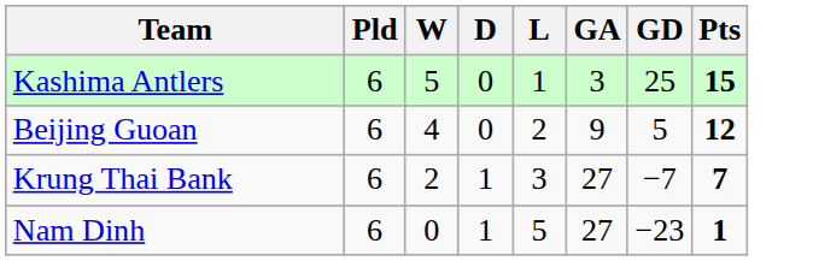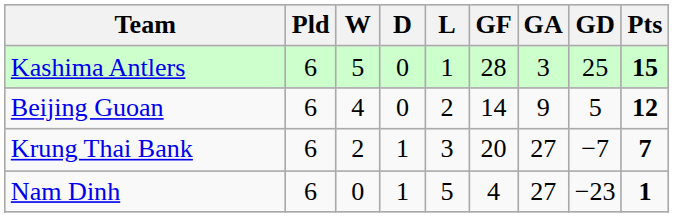 <table class="wikitable" style="text-align: center;">
 <tr>
 <th width="165">Team</th>
 <th width="20">Pld</th>
 <th width="20">W</th>
 <th width="20">D</th>
 <th width="20">L</th>
+<th width="20">GF</th>
 <th width="20">GA</th>
 <th width="20">GD</th>
 <th width="20">Pts</th>
 </tr>
 <tr bgcolor="#ccffcc">
 <td align="left"> <a href='#'>Kashima Antlers</a></td>
 <td>6</td>
 <td>5</td>
 <td>0</td>
 <td>1</td>
+<td>28</td>
 <td>3</td>
 <td>25</td>
 <td><strong>15</strong></td>
 </tr>
 <tr bgcolor=>
 <td align="left"> <a href='#'>Beijing Guoan</a></td>
 <td>6</td>
 <td>4</td>
 <td>0</td>
 <td>2</td>
+<td>14</td>
 <td>9</td>
 <td>5</td>
 <td><strong>12</strong></td>
 </tr>
 <tr>
 <td align="left"> <a href='#'>Krung Thai Bank</a></td>
 <td>6</td>
 <td>2</td>
 <td>1</td>
 <td>3</td>
+<td>20</td>
 <td>27</td>
 <td>−7</td>
 <td><strong>7</strong></td>
 </tr>
 <tr>
 <td align="left"> <a href='#'>Nam Dinh</a></td>
 <td>6</td>
 <td>0</td>
 <td>1</td>
 <td>5</td>
+<td>4</td>
 <td>27</td>
 <td>−23</td>
 <td><strong>1</strong></td>
 </tr>
 </table>
